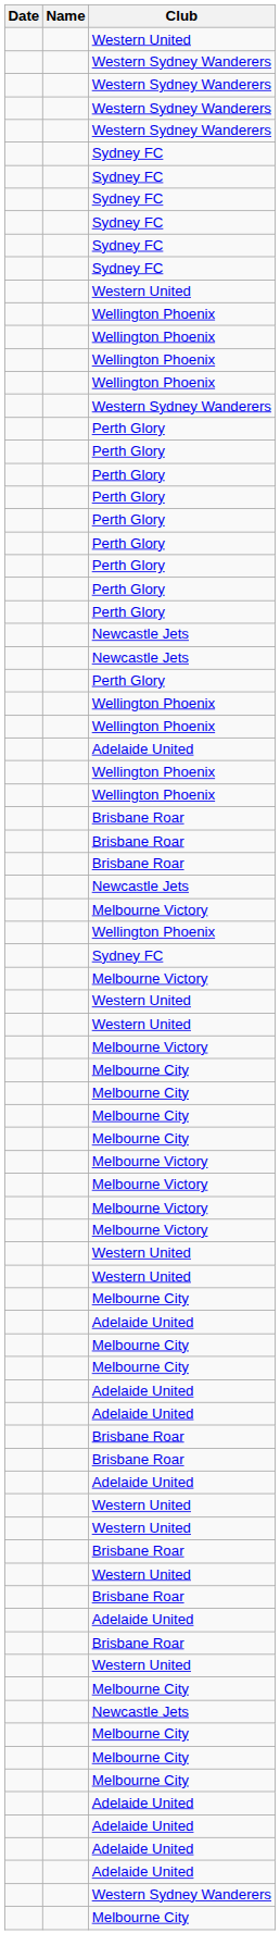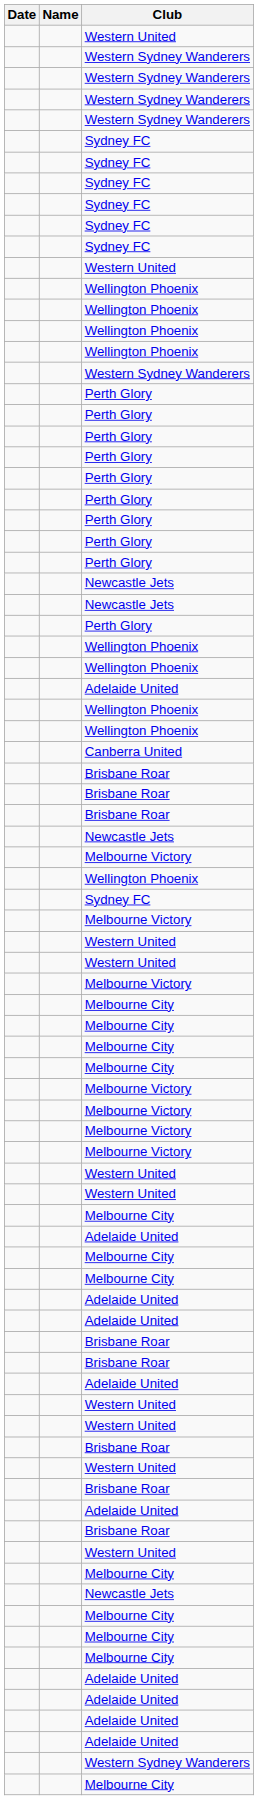 <table class="wikitable sortable">
 <tr>
 <th>Date</th>
 <th>Name</th>
 <th>Club</th>
 </tr>
 <tr>
 <td></td>
 <td></td>
 <td><a href='#'>Western United</a></td>
 </tr>
 <tr>
 <td></td>
 <td></td>
 <td><a href='#'>Western Sydney Wanderers</a></td>
 </tr>
 <tr>
 <td></td>
 <td></td>
 <td><a href='#'>Western Sydney Wanderers</a></td>
 </tr>
 <tr>
 <td></td>
 <td></td>
 <td><a href='#'>Western Sydney Wanderers</a></td>
 </tr>
 <tr>
 <td></td>
 <td></td>
 <td><a href='#'>Western Sydney Wanderers</a></td>
 </tr>
 <tr>
 <td></td>
 <td></td>
 <td><a href='#'>Sydney FC</a></td>
 </tr>
 <tr>
 <td></td>
 <td></td>
 <td><a href='#'>Sydney FC</a></td>
 </tr>
 <tr>
 <td></td>
 <td></td>
 <td><a href='#'>Sydney FC</a></td>
 </tr>
 <tr>
 <td></td>
 <td></td>
 <td><a href='#'>Sydney FC</a></td>
 </tr>
 <tr>
 <td></td>
 <td></td>
 <td><a href='#'>Sydney FC</a></td>
 </tr>
 <tr>
 <td></td>
 <td></td>
 <td><a href='#'>Sydney FC</a></td>
 </tr>
 <tr>
 <td></td>
 <td></td>
 <td><a href='#'>Western United</a></td>
 </tr>
 <tr>
 <td></td>
 <td></td>
 <td><a href='#'>Wellington Phoenix</a></td>
 </tr>
 <tr>
 <td></td>
 <td></td>
 <td><a href='#'>Wellington Phoenix</a></td>
 </tr>
 <tr>
 <td></td>
 <td></td>
 <td><a href='#'>Wellington Phoenix</a></td>
 </tr>
 <tr>
 <td></td>
 <td></td>
 <td><a href='#'>Wellington Phoenix</a></td>
 </tr>
 <tr>
 <td></td>
 <td></td>
 <td><a href='#'>Western Sydney Wanderers</a></td>
 </tr>
 <tr>
 <td></td>
 <td></td>
 <td><a href='#'>Perth Glory</a></td>
 </tr>
 <tr>
 <td></td>
 <td></td>
 <td><a href='#'>Perth Glory</a></td>
 </tr>
 <tr>
 <td></td>
 <td></td>
 <td><a href='#'>Perth Glory</a></td>
 </tr>
 <tr>
 <td></td>
 <td></td>
 <td><a href='#'>Perth Glory</a></td>
 </tr>
 <tr>
 <td></td>
 <td></td>
 <td><a href='#'>Perth Glory</a></td>
 </tr>
 <tr>
 <td></td>
 <td></td>
 <td><a href='#'>Perth Glory</a></td>
 </tr>
 <tr>
 <td></td>
 <td></td>
 <td><a href='#'>Perth Glory</a></td>
 </tr>
 <tr>
 <td></td>
 <td></td>
 <td><a href='#'>Perth Glory</a></td>
 </tr>
 <tr>
 <td></td>
 <td></td>
 <td><a href='#'>Perth Glory</a></td>
 </tr>
 <tr>
 <td></td>
 <td></td>
 <td><a href='#'>Newcastle Jets</a></td>
 </tr>
 <tr>
 <td></td>
 <td></td>
 <td><a href='#'>Newcastle Jets</a></td>
 </tr>
 <tr>
 <td></td>
 <td></td>
 <td><a href='#'>Perth Glory</a></td>
 </tr>
 <tr>
 <td></td>
 <td></td>
 <td><a href='#'>Wellington Phoenix</a></td>
 </tr>
 <tr>
 <td></td>
 <td></td>
 <td><a href='#'>Wellington Phoenix</a></td>
 </tr>
 <tr>
 <td></td>
 <td></td>
 <td><a href='#'>Adelaide United</a></td>
 </tr>
 <tr>
 <td></td>
 <td></td>
 <td><a href='#'>Wellington Phoenix</a></td>
 </tr>
 <tr>
 <td></td>
 <td></td>
 <td><a href='#'>Wellington Phoenix</a></td>
+</tr>
+<tr>
+<td></td>
+<td></td>
+<td><a href='#'>Canberra United</a></td>
 </tr>
 <tr>
 <td></td>
 <td></td>
 <td><a href='#'>Brisbane Roar</a></td>
 </tr>
 <tr>
 <td></td>
 <td></td>
 <td><a href='#'>Brisbane Roar</a></td>
 </tr>
 <tr>
 <td></td>
 <td></td>
 <td><a href='#'>Brisbane Roar</a></td>
 </tr>
 <tr>
 <td></td>
 <td></td>
 <td><a href='#'>Newcastle Jets</a></td>
 </tr>
 <tr>
 <td></td>
 <td></td>
 <td><a href='#'>Melbourne Victory</a></td>
 </tr>
 <tr>
 <td></td>
 <td></td>
 <td><a href='#'>Wellington Phoenix</a></td>
 </tr>
 <tr>
 <td></td>
 <td></td>
 <td><a href='#'>Sydney FC</a></td>
 </tr>
 <tr>
 <td></td>
 <td></td>
 <td><a href='#'>Melbourne Victory</a></td>
 </tr>
 <tr>
 <td></td>
 <td></td>
 <td><a href='#'>Western United</a></td>
 </tr>
 <tr>
 <td></td>
 <td></td>
 <td><a href='#'>Western United</a></td>
 </tr>
 <tr>
 <td></td>
 <td></td>
 <td><a href='#'>Melbourne Victory</a></td>
 </tr>
 <tr>
 <td></td>
 <td></td>
 <td><a href='#'>Melbourne City</a></td>
 </tr>
 <tr>
 <td></td>
 <td></td>
 <td><a href='#'>Melbourne City</a></td>
 </tr>
 <tr>
 <td></td>
 <td></td>
 <td><a href='#'>Melbourne City</a></td>
 </tr>
 <tr>
 <td></td>
 <td></td>
 <td><a href='#'>Melbourne City</a></td>
 </tr>
 <tr>
 <td></td>
 <td></td>
 <td><a href='#'>Melbourne Victory</a></td>
 </tr>
 <tr>
 <td></td>
 <td></td>
 <td><a href='#'>Melbourne Victory</a></td>
 </tr>
 <tr>
 <td></td>
 <td></td>
 <td><a href='#'>Melbourne Victory</a></td>
 </tr>
 <tr>
 <td></td>
 <td></td>
 <td><a href='#'>Melbourne Victory</a></td>
 </tr>
 <tr>
 <td></td>
 <td></td>
 <td><a href='#'>Western United</a></td>
 </tr>
 <tr>
 <td></td>
 <td></td>
 <td><a href='#'>Western United</a></td>
 </tr>
 <tr>
 <td></td>
 <td></td>
 <td><a href='#'>Melbourne City</a></td>
 </tr>
 <tr>
 <td></td>
 <td></td>
 <td><a href='#'>Adelaide United</a></td>
 </tr>
 <tr>
 <td></td>
 <td></td>
 <td><a href='#'>Melbourne City</a></td>
 </tr>
 <tr>
 <td></td>
 <td></td>
 <td><a href='#'>Melbourne City</a></td>
 </tr>
 <tr>
 <td></td>
 <td></td>
 <td><a href='#'>Adelaide United</a></td>
 </tr>
 <tr>
 <td></td>
 <td></td>
 <td><a href='#'>Adelaide United</a></td>
 </tr>
 <tr>
 <td></td>
 <td></td>
 <td><a href='#'>Brisbane Roar</a></td>
 </tr>
 <tr>
 <td></td>
 <td></td>
 <td><a href='#'>Brisbane Roar</a></td>
 </tr>
 <tr>
 <td></td>
 <td></td>
 <td><a href='#'>Adelaide United</a></td>
 </tr>
 <tr>
 <td></td>
 <td></td>
 <td><a href='#'>Western United</a></td>
 </tr>
 <tr>
 <td></td>
 <td></td>
 <td><a href='#'>Western United</a></td>
 </tr>
 <tr>
 <td></td>
 <td></td>
 <td><a href='#'>Brisbane Roar</a></td>
 </tr>
 <tr>
 <td></td>
 <td></td>
 <td><a href='#'>Western United</a></td>
 </tr>
 <tr>
 <td></td>
 <td></td>
 <td><a href='#'>Brisbane Roar</a></td>
 </tr>
 <tr>
 <td></td>
 <td></td>
 <td><a href='#'>Adelaide United</a></td>
 </tr>
 <tr>
 <td></td>
 <td></td>
 <td><a href='#'>Brisbane Roar</a></td>
 </tr>
 <tr>
 <td></td>
 <td></td>
 <td><a href='#'>Western United</a></td>
 </tr>
 <tr>
 <td></td>
 <td></td>
 <td><a href='#'>Melbourne City</a></td>
 </tr>
 <tr>
 <td></td>
 <td></td>
 <td><a href='#'>Newcastle Jets</a></td>
 </tr>
 <tr>
 <td></td>
 <td></td>
 <td><a href='#'>Melbourne City</a></td>
 </tr>
 <tr>
 <td></td>
 <td></td>
 <td><a href='#'>Melbourne City</a></td>
 </tr>
 <tr>
 <td></td>
 <td></td>
 <td><a href='#'>Melbourne City</a></td>
 </tr>
 <tr>
 <td></td>
 <td></td>
 <td><a href='#'>Adelaide United</a></td>
 </tr>
 <tr>
 <td></td>
 <td></td>
 <td><a href='#'>Adelaide United</a></td>
 </tr>
 <tr>
 <td></td>
 <td></td>
 <td><a href='#'>Adelaide United</a></td>
 </tr>
 <tr>
 <td></td>
 <td></td>
 <td><a href='#'>Adelaide United</a></td>
 </tr>
 <tr>
 <td></td>
 <td></td>
 <td><a href='#'>Western Sydney Wanderers</a></td>
 </tr>
 <tr>
 <td></td>
 <td></td>
 <td><a href='#'>Melbourne City</a></td>
 </tr>
 </table>
